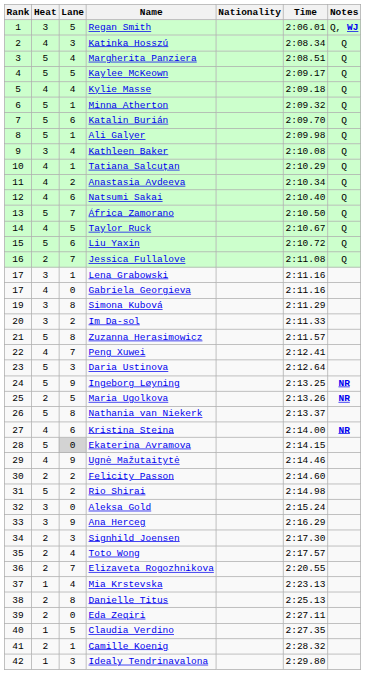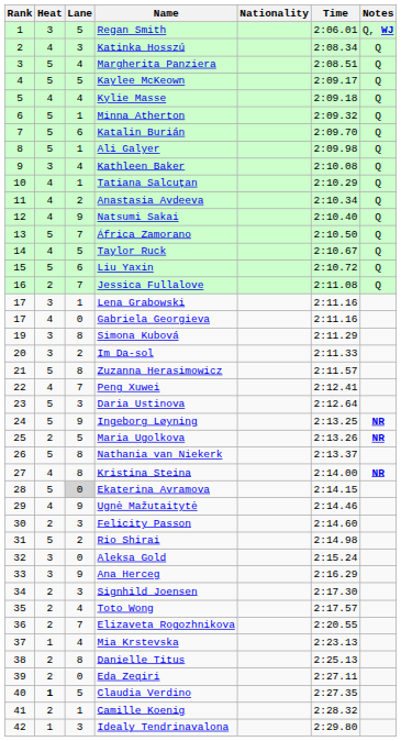 <table class="wikitable sortable" style="text-align:center">
 <tr>
 <th>Rank</th>
 <th>Heat</th>
 <th>Lane</th>
 <th>Name</th>
 <th>Nationality</th>
 <th>Time</th>
 <th>Notes</th>
 </tr>
 <tr bgcolor=ccffcc>
 <td>1</td>
 <td>3</td>
 <td>5</td>
 <td align=left><a href='#'>Regan Smith</a></td>
 <td align=left></td>
 <td>2:06.01</td>
 <td>Q, <strong><a href='#'>WJ</a></strong></td>
 </tr>
 <tr bgcolor=ccffcc>
 <td>2</td>
 <td>4</td>
 <td>3</td>
 <td align=left><a href='#'>Katinka Hosszú</a></td>
 <td align=left></td>
 <td>2:08.34</td>
 <td>Q</td>
 </tr>
 <tr bgcolor=ccffcc>
 <td>3</td>
 <td>5</td>
 <td>4</td>
 <td align=left><a href='#'>Margherita Panziera</a></td>
 <td align=left></td>
 <td>2:08.51</td>
 <td>Q</td>
 </tr>
 <tr bgcolor=ccffcc>
 <td>4</td>
 <td>5</td>
 <td>5</td>
 <td align=left><a href='#'>Kaylee McKeown</a></td>
 <td align=left></td>
 <td>2:09.17</td>
 <td>Q</td>
 </tr>
 <tr bgcolor=ccffcc>
 <td>5</td>
 <td>4</td>
 <td>4</td>
 <td align=left><a href='#'>Kylie Masse</a></td>
 <td align=left></td>
 <td>2:09.18</td>
 <td>Q</td>
 </tr>
 <tr bgcolor=ccffcc>
 <td>6</td>
 <td>5</td>
 <td>1</td>
 <td align=left><a href='#'>Minna Atherton</a></td>
 <td align=left></td>
 <td>2:09.32</td>
 <td>Q</td>
 </tr>
 <tr bgcolor=ccffcc>
 <td>7</td>
 <td>5</td>
 <td>6</td>
 <td align=left><a href='#'>Katalin Burián</a></td>
 <td align=left></td>
 <td>2:09.70</td>
 <td>Q</td>
 </tr>
 <tr bgcolor=ccffcc>
 <td>8</td>
 <td>5</td>
 <td>1</td>
 <td align=left><a href='#'>Ali Galyer</a></td>
 <td align=left></td>
 <td>2:09.98</td>
 <td>Q</td>
 </tr>
 <tr bgcolor=ccffcc>
 <td>9</td>
 <td>3</td>
 <td>4</td>
 <td align=left><a href='#'>Kathleen Baker</a></td>
 <td align=left></td>
 <td>2:10.08</td>
 <td>Q</td>
 </tr>
 <tr bgcolor=ccffcc>
 <td>10</td>
 <td>4</td>
 <td>1</td>
 <td align=left><a href='#'>Tatiana Salcuțan</a></td>
 <td align=left></td>
 <td>2:10.29</td>
 <td>Q</td>
 </tr>
 <tr bgcolor=ccffcc>
 <td>11</td>
 <td>4</td>
 <td>2</td>
 <td align=left><a href='#'>Anastasia Avdeeva</a></td>
 <td align=left></td>
 <td>2:10.34</td>
 <td>Q</td>
 </tr>
 <tr bgcolor=ccffcc>
 <td>12</td>
 <td>4</td>
-<td>6</td>
+<td>9</td>
 <td align=left><a href='#'>Natsumi Sakai</a></td>
 <td align=left></td>
 <td>2:10.40</td>
 <td>Q</td>
 </tr>
 <tr bgcolor=ccffcc>
 <td>13</td>
 <td>5</td>
 <td>7</td>
 <td align=left><a href='#'>África Zamorano</a></td>
 <td align=left></td>
 <td>2:10.50</td>
 <td>Q</td>
 </tr>
 <tr bgcolor=ccffcc>
 <td>14</td>
 <td>4</td>
 <td>5</td>
 <td align=left><a href='#'>Taylor Ruck</a></td>
 <td align=left></td>
 <td>2:10.67</td>
 <td>Q</td>
 </tr>
 <tr bgcolor=ccffcc>
 <td>15</td>
 <td>5</td>
 <td>6</td>
 <td align=left><a href='#'>Liu Yaxin</a></td>
 <td align=left></td>
 <td>2:10.72</td>
 <td>Q</td>
 </tr>
 <tr bgcolor=ccffcc>
 <td>16</td>
 <td>2</td>
 <td>7</td>
 <td align=left><a href='#'>Jessica Fullalove</a></td>
 <td align=left></td>
 <td>2:11.08</td>
 <td>Q</td>
 </tr>
 <tr>
 <td>17</td>
 <td>3</td>
 <td>1</td>
 <td align=left><a href='#'>Lena Grabowski</a></td>
 <td align=left></td>
 <td>2:11.16</td>
 <td></td>
 </tr>
 <tr>
 <td>17</td>
 <td>4</td>
 <td>0</td>
 <td align=left><a href='#'>Gabriela Georgieva</a></td>
 <td align=left></td>
 <td>2:11.16</td>
 <td></td>
 </tr>
 <tr>
 <td>19</td>
 <td>3</td>
 <td>8</td>
 <td align=left><a href='#'>Simona Kubová</a></td>
 <td align=left></td>
 <td>2:11.29</td>
 <td></td>
 </tr>
 <tr>
 <td>20</td>
 <td>3</td>
 <td>2</td>
 <td align=left><a href='#'>Im Da-sol</a></td>
 <td align=left></td>
 <td>2:11.33</td>
 <td></td>
 </tr>
 <tr>
 <td>21</td>
 <td>5</td>
 <td>8</td>
 <td align=left><a href='#'>Zuzanna Herasimowicz</a></td>
 <td align=left></td>
 <td>2:11.57</td>
 <td></td>
 </tr>
 <tr>
 <td>22</td>
 <td>4</td>
 <td>7</td>
 <td align=left><a href='#'>Peng Xuwei</a></td>
 <td align=left></td>
 <td>2:12.41</td>
 <td></td>
 </tr>
 <tr>
 <td>23</td>
 <td>5</td>
 <td>3</td>
 <td align=left><a href='#'>Daria Ustinova</a></td>
 <td align=left></td>
 <td>2:12.64</td>
 <td></td>
 </tr>
 <tr>
 <td>24</td>
 <td>5</td>
 <td>9</td>
 <td align=left><a href='#'>Ingeborg Løyning</a></td>
 <td align=left></td>
 <td>2:13.25</td>
 <td><strong><a href='#'>NR</a></strong></td>
 </tr>
 <tr>
 <td>25</td>
 <td>2</td>
 <td>5</td>
 <td align=left><a href='#'>Maria Ugolkova</a></td>
 <td align=left></td>
 <td>2:13.26</td>
 <td><strong><a href='#'>NR</a></strong></td>
 </tr>
 <tr>
 <td>26</td>
 <td>5</td>
 <td>8</td>
 <td align=left><a href='#'>Nathania van Niekerk</a></td>
 <td align=left></td>
 <td>2:13.37</td>
 <td></td>
 </tr>
 <tr>
 <td>27</td>
 <td>4</td>
-<td>6</td>
+<td>8</td>
 <td align=left><a href='#'>Kristina Steina</a></td>
 <td align=left></td>
 <td>2:14.00</td>
 <td><strong><a href='#'>NR</a></strong></td>
 </tr>
 <tr>
 <td>28</td>
 <td>5</td>
 <td style="background: lightgrey;">0</td>
 <td align=left><a href='#'>Ekaterina Avramova</a></td>
 <td align=left></td>
 <td>2:14.15</td>
 <td></td>
 </tr>
 <tr>
 <td>29</td>
 <td>4</td>
 <td>9</td>
 <td align=left><a href='#'>Ugnė Mažutaitytė</a></td>
 <td align=left></td>
 <td>2:14.46</td>
 <td></td>
 </tr>
 <tr>
 <td>30</td>
 <td>2</td>
-<td>2</td>
+<td>3</td>
 <td align=left><a href='#'>Felicity Passon</a></td>
 <td align=left></td>
 <td>2:14.60</td>
 <td></td>
 </tr>
 <tr>
 <td>31</td>
 <td>5</td>
 <td>2</td>
 <td align=left><a href='#'>Rio Shirai</a></td>
 <td align=left></td>
 <td>2:14.98</td>
 <td></td>
 </tr>
 <tr>
 <td>32</td>
 <td>3</td>
 <td>0</td>
 <td align=left><a href='#'>Aleksa Gold</a></td>
 <td align=left></td>
 <td>2:15.24</td>
 <td></td>
 </tr>
 <tr>
 <td>33</td>
 <td>3</td>
 <td>9</td>
 <td align=left><a href='#'>Ana Herceg</a></td>
 <td align=left></td>
 <td>2:16.29</td>
 <td></td>
 </tr>
 <tr>
 <td>34</td>
 <td>2</td>
 <td>3</td>
 <td align=left><a href='#'>Signhild Joensen</a></td>
 <td align=left></td>
 <td>2:17.30</td>
 <td></td>
 </tr>
 <tr>
 <td>35</td>
 <td>2</td>
 <td>4</td>
 <td align=left><a href='#'>Toto Wong</a></td>
 <td align=left></td>
 <td>2:17.57</td>
 <td></td>
 </tr>
 <tr>
 <td>36</td>
 <td>2</td>
 <td>7</td>
 <td align=left><a href='#'>Elizaveta Rogozhnikova</a></td>
 <td align=left></td>
 <td>2:20.55</td>
 <td></td>
 </tr>
 <tr>
 <td>37</td>
 <td>1</td>
 <td>4</td>
 <td align=left><a href='#'>Mia Krstevska</a></td>
 <td align=left></td>
 <td>2:23.13</td>
 <td></td>
 </tr>
 <tr>
 <td>38</td>
 <td>2</td>
 <td>8</td>
 <td align=left><a href='#'>Danielle Titus</a></td>
 <td align=left></td>
 <td>2:25.13</td>
 <td></td>
 </tr>
 <tr>
 <td>39</td>
 <td>2</td>
 <td>0</td>
 <td align=left><a href='#'>Eda Zeqiri</a></td>
 <td align=left></td>
 <td>2:27.11</td>
 <td></td>
 </tr>
 <tr>
 <td>40</td>
-<td>1</td>
+<td><strong>1</strong></td>
 <td>5</td>
 <td align=left><a href='#'>Claudia Verdino</a></td>
 <td align=left></td>
 <td>2:27.35</td>
 <td></td>
 </tr>
 <tr>
 <td>41</td>
 <td>2</td>
 <td>1</td>
 <td align=left><a href='#'>Camille Koenig</a></td>
 <td align=left></td>
 <td>2:28.32</td>
 <td></td>
 </tr>
 <tr>
 <td>42</td>
 <td>1</td>
 <td>3</td>
 <td align=left><a href='#'>Idealy Tendrinavalona</a></td>
 <td align=left></td>
 <td>2:29.80</td>
 <td></td>
 </tr>
 </table>
